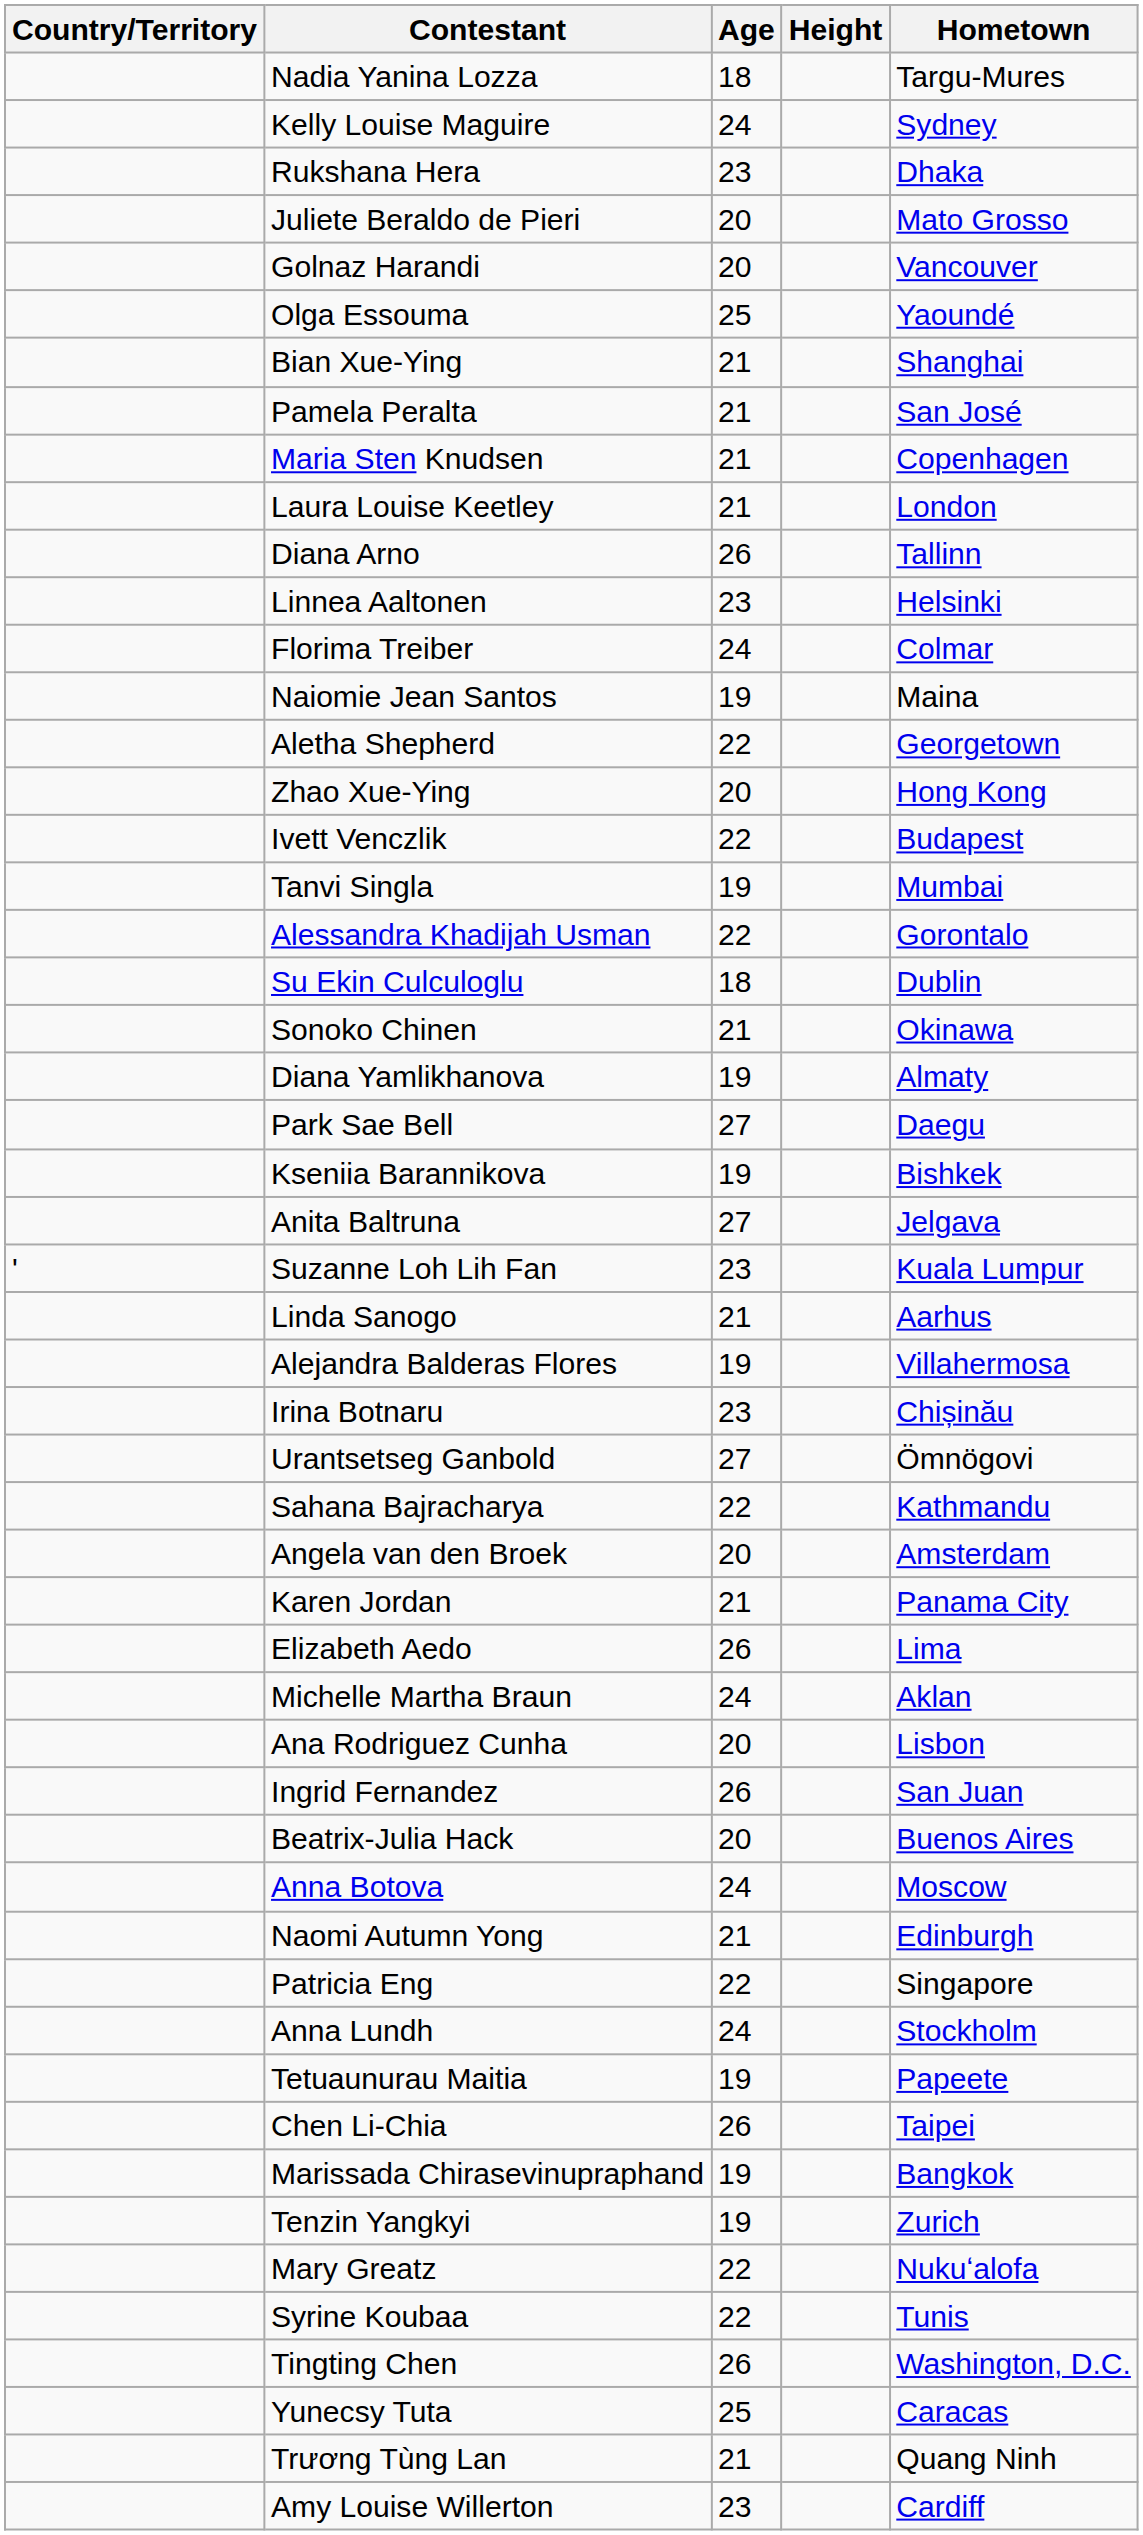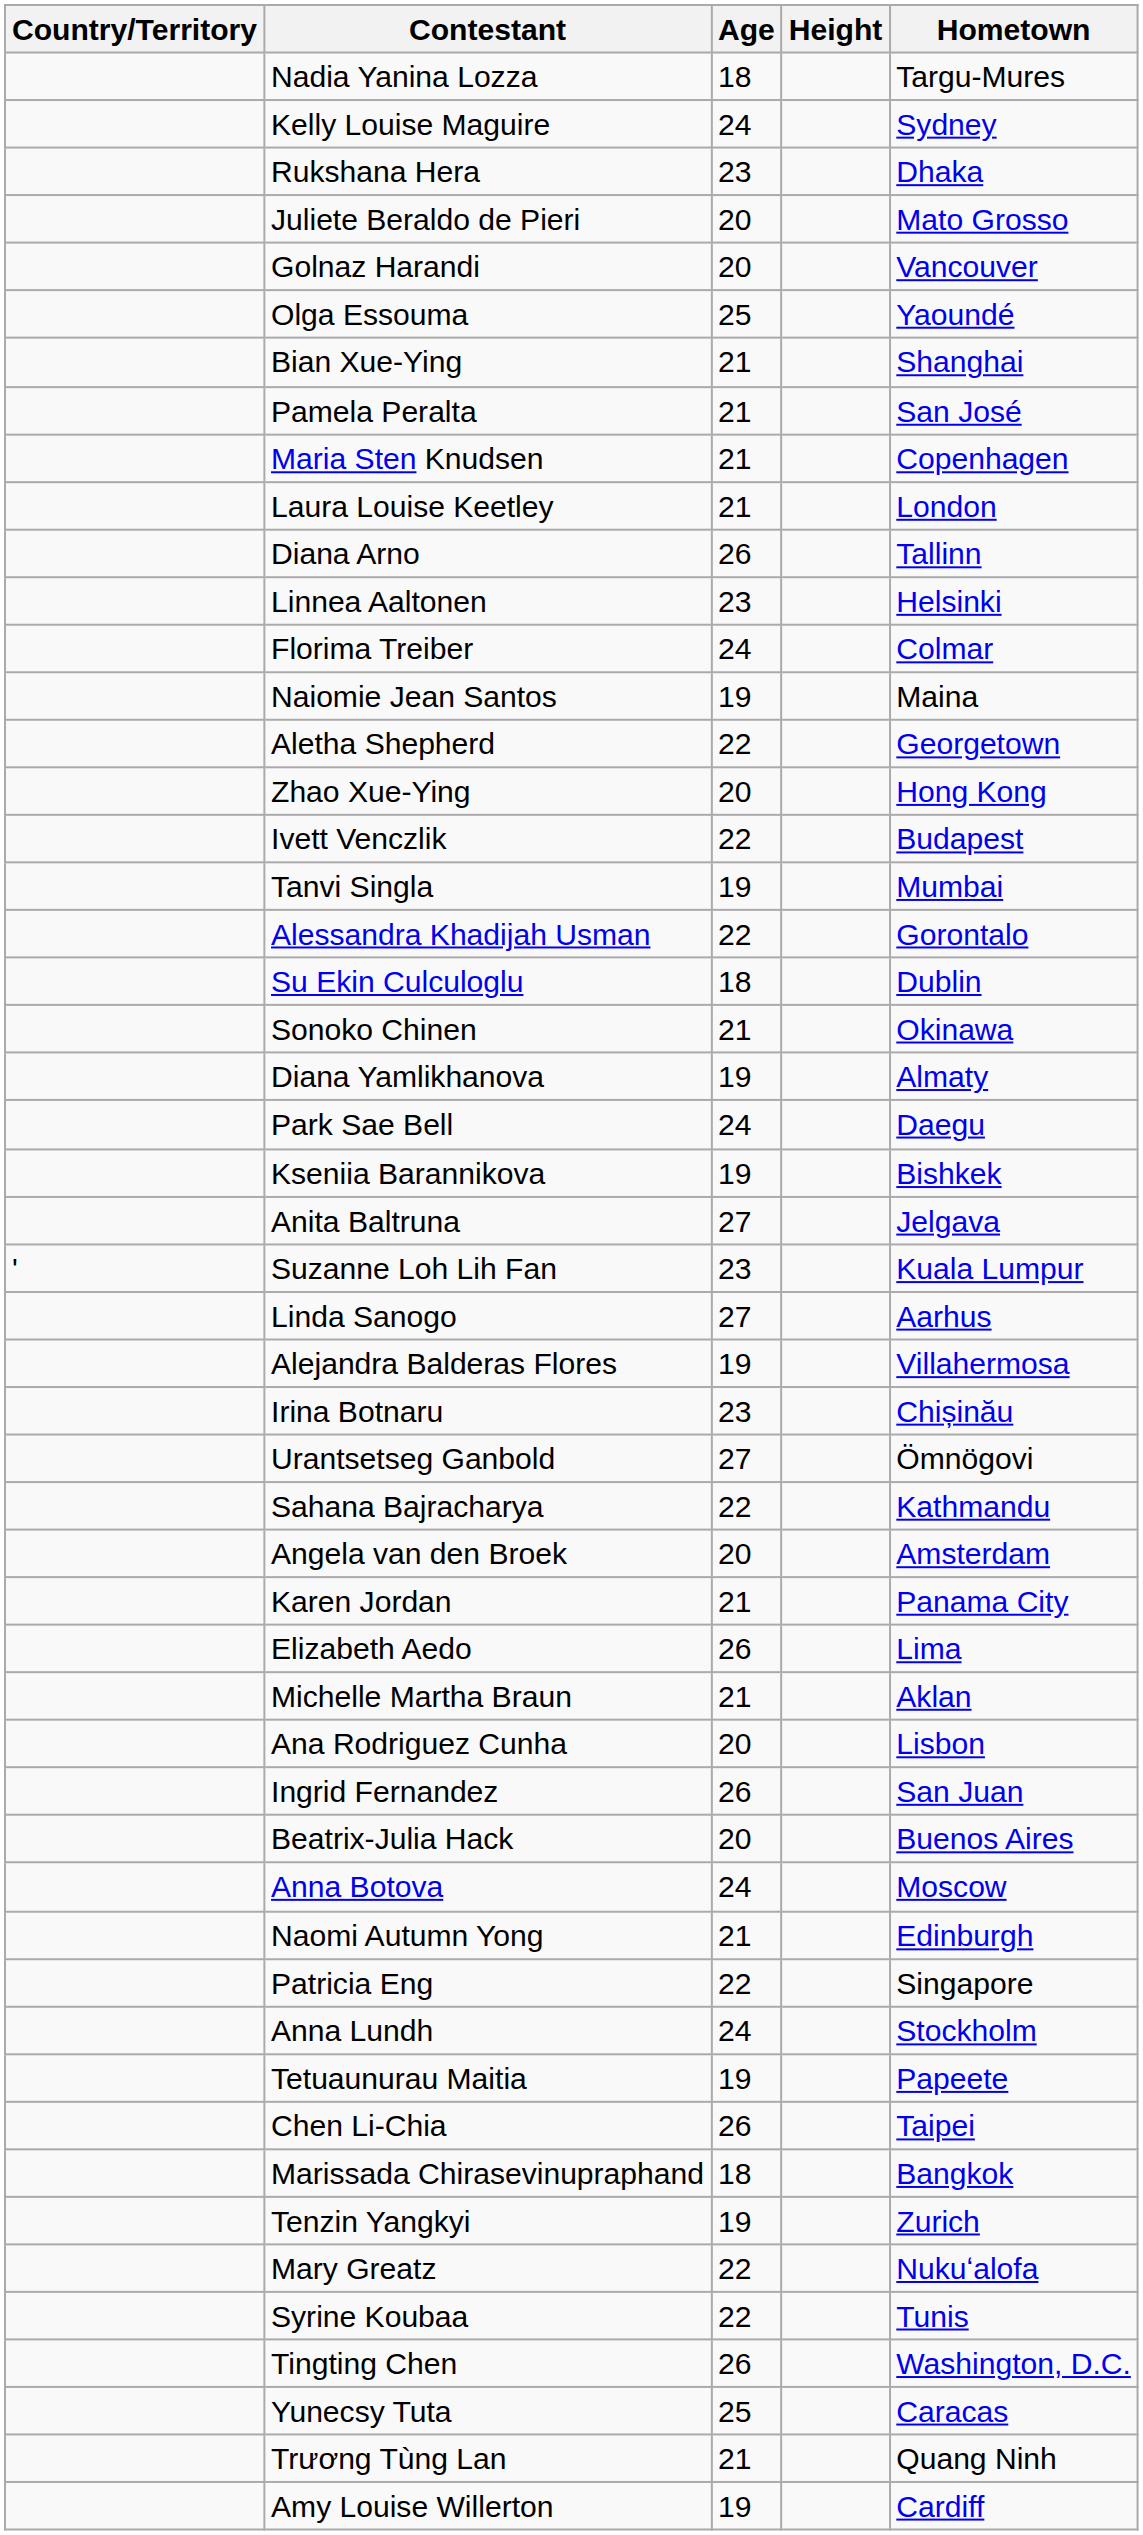 <table class="wikitable sortable" style="font-size: 95%;">
 <tr>
 <th>Country/Territory</th>
 <th>Contestant</th>
 <th>Age</th>
 <th>Height</th>
 <th>Hometown</th>
 </tr>
 <tr>
 <td></td>
 <td>Nadia Yanina Lozza</td>
 <td>18</td>
 <td></td>
 <td>Targu-Mures</td>
 </tr>
 <tr>
 <td></td>
 <td>Kelly Louise Maguire</td>
 <td>24</td>
 <td></td>
 <td><a href='#'>Sydney</a></td>
 </tr>
 <tr>
 <td></td>
 <td>Rukshana Hera</td>
 <td>23</td>
 <td></td>
 <td><a href='#'>Dhaka</a></td>
 </tr>
 <tr>
 <td></td>
 <td>Juliete Beraldo de Pieri</td>
 <td>20</td>
 <td></td>
 <td><a href='#'>Mato Grosso</a></td>
 </tr>
 <tr>
 <td></td>
 <td>Golnaz Harandi</td>
 <td>20</td>
 <td></td>
 <td><a href='#'>Vancouver</a></td>
 </tr>
 <tr>
 <td></td>
 <td>Olga Essouma</td>
 <td>25</td>
 <td></td>
 <td><a href='#'>Yaoundé</a></td>
 </tr>
 <tr>
 <td></td>
 <td>Bian Xue-Ying</td>
 <td>21</td>
 <td></td>
 <td><a href='#'>Shanghai</a></td>
 </tr>
 <tr>
 <td></td>
 <td>Pamela Peralta</td>
 <td>21</td>
 <td></td>
 <td><a href='#'>San José</a></td>
 </tr>
 <tr>
 <td></td>
 <td><a href='#'>Maria Sten</a> Knudsen</td>
 <td>21</td>
 <td></td>
 <td><a href='#'>Copenhagen</a></td>
 </tr>
 <tr>
 <td></td>
 <td>Laura Louise Keetley</td>
 <td>21</td>
 <td></td>
 <td><a href='#'>London</a></td>
 </tr>
 <tr>
 <td></td>
 <td>Diana Arno</td>
 <td>26</td>
 <td></td>
 <td><a href='#'>Tallinn</a></td>
 </tr>
 <tr>
 <td></td>
 <td>Linnea Aaltonen</td>
 <td>23</td>
 <td></td>
 <td><a href='#'>Helsinki</a></td>
 </tr>
 <tr>
 <td></td>
 <td>Florima Treiber</td>
 <td>24</td>
 <td></td>
 <td><a href='#'>Colmar</a></td>
 </tr>
 <tr>
 <td></td>
 <td>Naiomie Jean Santos</td>
 <td>19</td>
 <td></td>
 <td>Maina</td>
 </tr>
 <tr>
 <td></td>
 <td>Aletha Shepherd</td>
 <td>22</td>
 <td></td>
 <td><a href='#'>Georgetown</a></td>
 </tr>
 <tr>
 <td></td>
 <td>Zhao Xue-Ying</td>
 <td>20</td>
 <td></td>
 <td><a href='#'>Hong Kong</a></td>
 </tr>
 <tr>
 <td></td>
 <td>Ivett Venczlik</td>
 <td>22</td>
 <td></td>
 <td><a href='#'>Budapest</a></td>
 </tr>
 <tr>
 <td></td>
 <td>Tanvi Singla</td>
 <td>19</td>
 <td></td>
 <td><a href='#'>Mumbai</a></td>
 </tr>
 <tr>
 <td></td>
 <td><a href='#'>Alessandra Khadijah Usman</a></td>
 <td>22</td>
 <td></td>
 <td><a href='#'>Gorontalo</a></td>
 </tr>
 <tr>
 <td></td>
 <td><a href='#'>Su Ekin Culculoglu</a></td>
 <td>18</td>
 <td></td>
 <td><a href='#'>Dublin</a></td>
 </tr>
 <tr>
 <td></td>
 <td>Sonoko Chinen</td>
 <td>21</td>
 <td></td>
 <td><a href='#'>Okinawa</a></td>
 </tr>
 <tr>
 <td></td>
 <td>Diana Yamlikhanova</td>
 <td>19</td>
 <td></td>
 <td><a href='#'>Almaty</a></td>
 </tr>
 <tr>
 <td></td>
 <td>Park Sae Bell</td>
-<td>27</td>
+<td>24</td>
 <td></td>
 <td><a href='#'>Daegu</a></td>
 </tr>
 <tr>
 <td></td>
 <td>Kseniia Barannikova</td>
 <td>19</td>
 <td></td>
 <td><a href='#'>Bishkek</a></td>
 </tr>
 <tr>
 <td></td>
 <td>Anita Baltruna</td>
 <td>27</td>
 <td></td>
 <td><a href='#'>Jelgava</a></td>
 </tr>
 <tr>
 <td>'</td>
 <td>Suzanne Loh Lih Fan</td>
 <td>23</td>
 <td></td>
 <td><a href='#'>Kuala Lumpur</a></td>
 </tr>
 <tr>
 <td></td>
 <td>Linda Sanogo</td>
-<td>21</td>
+<td>27</td>
 <td></td>
 <td><a href='#'>Aarhus</a></td>
 </tr>
 <tr>
 <td></td>
 <td>Alejandra Balderas Flores</td>
 <td>19</td>
 <td></td>
 <td><a href='#'>Villahermosa</a></td>
 </tr>
 <tr>
 <td></td>
 <td>Irina Botnaru</td>
 <td>23</td>
 <td></td>
 <td><a href='#'>Chișinău</a></td>
 </tr>
 <tr>
 <td></td>
 <td>Urantsetseg Ganbold</td>
 <td>27</td>
 <td></td>
 <td>Ömnögovi</td>
 </tr>
 <tr>
 <td></td>
 <td>Sahana Bajracharya</td>
 <td>22</td>
 <td></td>
 <td><a href='#'>Kathmandu</a></td>
 </tr>
 <tr>
 <td></td>
 <td>Angela van den Broek</td>
 <td>20</td>
 <td></td>
 <td><a href='#'>Amsterdam</a></td>
 </tr>
 <tr>
 <td></td>
 <td>Karen Jordan</td>
 <td>21</td>
 <td></td>
 <td><a href='#'>Panama City</a></td>
 </tr>
 <tr>
 <td></td>
 <td>Elizabeth Aedo</td>
 <td>26</td>
 <td></td>
 <td><a href='#'>Lima</a></td>
 </tr>
 <tr>
 <td></td>
 <td>Michelle Martha Braun</td>
-<td>24</td>
+<td>21</td>
 <td></td>
 <td><a href='#'>Aklan</a></td>
 </tr>
 <tr>
 <td></td>
 <td>Ana Rodriguez Cunha</td>
 <td>20</td>
 <td></td>
 <td><a href='#'>Lisbon</a></td>
 </tr>
 <tr>
 <td></td>
 <td>Ingrid Fernandez</td>
 <td>26</td>
 <td></td>
 <td><a href='#'>San Juan</a></td>
 </tr>
 <tr>
 <td></td>
 <td>Beatrix-Julia Hack</td>
 <td>20</td>
 <td></td>
 <td><a href='#'>Buenos Aires</a></td>
 </tr>
 <tr>
 <td></td>
 <td><a href='#'>Anna Botova</a></td>
 <td>24</td>
 <td></td>
 <td><a href='#'>Moscow</a></td>
 </tr>
 <tr>
 <td></td>
 <td>Naomi Autumn Yong</td>
 <td>21</td>
 <td></td>
 <td><a href='#'>Edinburgh</a></td>
 </tr>
 <tr>
 <td></td>
 <td>Patricia Eng</td>
 <td>22</td>
 <td></td>
 <td>Singapore</td>
 </tr>
 <tr>
 <td></td>
 <td>Anna Lundh</td>
 <td>24</td>
 <td></td>
 <td><a href='#'>Stockholm</a></td>
 </tr>
 <tr>
 <td></td>
 <td>Tetuaunurau Maitia</td>
 <td>19</td>
 <td></td>
 <td><a href='#'>Papeete</a></td>
 </tr>
 <tr>
 <td></td>
 <td>Chen Li-Chia</td>
 <td>26</td>
 <td></td>
 <td><a href='#'>Taipei</a></td>
 </tr>
 <tr>
 <td></td>
 <td>Marissada Chirasevinupraphand</td>
-<td>19</td>
+<td>18</td>
 <td></td>
 <td><a href='#'>Bangkok</a></td>
 </tr>
 <tr>
 <td></td>
 <td>Tenzin Yangkyi</td>
 <td>19</td>
 <td></td>
 <td><a href='#'>Zurich</a></td>
 </tr>
 <tr>
 <td></td>
 <td>Mary Greatz</td>
 <td>22</td>
 <td></td>
 <td><a href='#'>Nukuʻalofa</a></td>
 </tr>
 <tr>
 <td></td>
 <td>Syrine Koubaa</td>
 <td>22</td>
 <td></td>
 <td><a href='#'>Tunis</a></td>
 </tr>
 <tr>
 <td></td>
 <td>Tingting Chen</td>
 <td>26</td>
 <td></td>
 <td><a href='#'>Washington, D.C.</a></td>
 </tr>
 <tr>
 <td></td>
 <td>Yunecsy Tuta</td>
 <td>25</td>
 <td></td>
 <td><a href='#'>Caracas</a></td>
 </tr>
 <tr>
 <td></td>
 <td>Trương Tùng Lan</td>
 <td>21</td>
 <td></td>
 <td>Quang Ninh</td>
 </tr>
 <tr>
 <td></td>
 <td>Amy Louise Willerton</td>
-<td>23</td>
+<td>19</td>
 <td></td>
 <td><a href='#'>Cardiff</a></td>
 </tr>
 </table>
